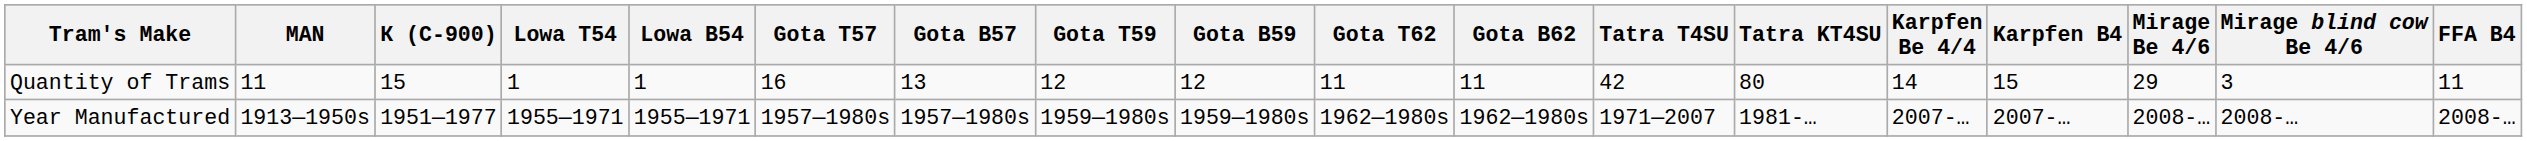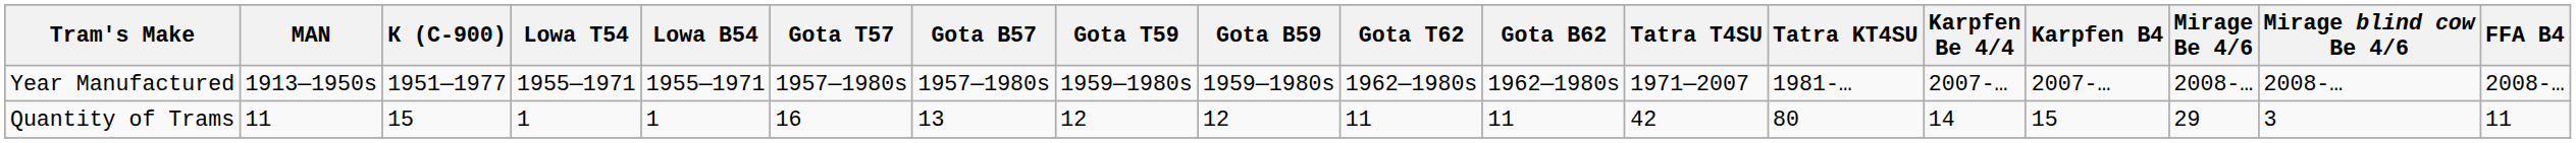 <table class="wikitable">
 <tr>
 <th>Tram's Make</th>
 <th>MAN</th>
 <th>К (С-900)</th>
 <th>Lowa T54</th>
 <th>Lowa B54</th>
 <th>Gota T57</th>
 <th>Gota B57</th>
 <th>Gota T59</th>
 <th>Gota B59</th>
 <th>Gota T62</th>
 <th>Gota B62</th>
 <th>Tatra T4SU</th>
 <th>Tatra KT4SU</th>
 <th>Karpfen<br> Be 4/4</th>
 <th>Karpfen B4</th>
 <th>Mirage <br>Be 4/6</th>
 <th>Mirage <em>blind cow</em><br> Be 4/6</th>
 <th>FFA B4</th>
 </tr>
 <tr>
+<td>Year Manufactured</td>
+<td>1913—1950s</td>
+<td>1951—1977</td>
+<td>1955—1971</td>
+<td>1955—1971</td>
+<td>1957—1980s</td>
+<td>1957—1980s</td>
+<td>1959—1980s</td>
+<td>1959—1980s</td>
+<td>1962—1980s</td>
+<td>1962—1980s</td>
+<td>1971—2007</td>
+<td>1981-…</td>
+<td>2007-…</td>
+<td>2007-…</td>
+<td>2008-…</td>
+<td>2008-…</td>
+<td>2008-…</td>
+</tr>
+<tr>
 <td>Quantity of Trams</td>
 <td>11</td>
 <td>15</td>
 <td>1</td>
 <td>1</td>
 <td>16</td>
 <td>13</td>
 <td>12</td>
 <td>12</td>
 <td>11</td>
 <td>11</td>
 <td>42</td>
 <td>80</td>
 <td>14</td>
 <td>15</td>
 <td>29</td>
 <td>3</td>
 <td>11</td>
 </tr>
-<tr>
-<td>Year Manufactured</td>
-<td>1913—1950s</td>
-<td>1951—1977</td>
-<td>1955—1971</td>
-<td>1955—1971</td>
-<td>1957—1980s</td>
-<td>1957—1980s</td>
-<td>1959—1980s</td>
-<td>1959—1980s</td>
-<td>1962—1980s</td>
-<td>1962—1980s</td>
-<td>1971—2007</td>
-<td>1981-…</td>
-<td>2007-…</td>
-<td>2007-…</td>
-<td>2008-…</td>
-<td>2008-…</td>
-<td>2008-…</td>
-</tr>
 </table>
